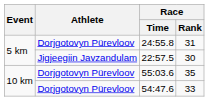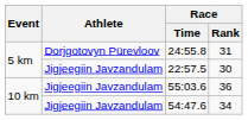 <table class="wikitable" border="1" style="font-size:90%">
 <tr>
 <th rowspan=2>Event</th>
 <th rowspan=2>Athlete</th>
 <th colspan=2>Race</th>
 </tr>
 <tr>
 <th>Time</th>
 <th>Rank</th>
 </tr>
 <tr>
 <td rowspan=2>5 km</td>
 <td><a href='#'>Dorjgotovyn Pürevloov</a></td>
 <td align=center>24:55.8</td>
 <td align=center>31</td>
 </tr>
 <tr>
 <td><a href='#'>Jigjeegiin Javzandulam</a></td>
 <td align=center>22:57.5</td>
 <td align=center>30</td>
 </tr>
 <tr>
 <td rowspan=2>10 km</td>
-<td><a href='#'>Dorjgotovyn Pürevloov</a></td>
+<td><a href='#'>Jigjeegiin Javzandulam</a></td>
 <td align=center>55:03.6</td>
-<td align=center>35</td>
+<td align=center>36</td>
 </tr>
 <tr>
-<td><a href='#'>Dorjgotovyn Pürevloov</a></td>
+<td><a href='#'>Jigjeegiin Javzandulam</a></td>
 <td align=center>54:47.6</td>
-<td align=center>33</td>
+<td align=center>34</td>
 </tr>
 </table>
